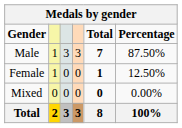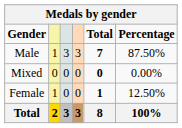 <table class=wikitable style="font-size:85%; float:right;text-align:center">
 <tr bgcolor=EFEFEF>
 <th colspan=6>Medals by gender</th>
 </tr>
 <tr>
 <td><strong>Gender</strong></td>
 <td bgcolor=F7F6A8></td>
 <td bgcolor=DCE5E5></td>
 <td bgcolor=FFDAB9></td>
 <td><strong>Total</strong></td>
 <td><strong>Percentage</strong></td>
 </tr>
 <tr>
 <td>Male</td>
 <td bgcolor=F7F6A8>1</td>
 <td bgcolor=DCE5E5>3</td>
 <td bgcolor=FFDAB9>3</td>
 <td><strong>7</strong></td>
 <td>87.50%</td>
 </tr>
 <tr>
+<td>Mixed</td>
+<td bgcolor=F7F6A8>0</td>
+<td bgcolor=DCE5E5>0</td>
+<td bgcolor=FFDAB9>0</td>
+<td><strong>0</strong></td>
+<td>0.00%</td>
+</tr>
+<tr>
 <td>Female</td>
 <td bgcolor=F7F6A8>1</td>
 <td bgcolor=DCE5E5>0</td>
 <td bgcolor=FFDAB9>0</td>
 <td><strong>1</strong></td>
 <td>12.50%</td>
-</tr>
-<tr>
-<td>Mixed</td>
-<td bgcolor=F7F6A8>0</td>
-<td bgcolor=DCE5E5>0</td>
-<td bgcolor=FFDAB9>0</td>
-<td><strong>0</strong></td>
-<td>0.00%</td>
 </tr>
 <tr>
 <th>Total</th>
 <th style=background:gold>2</th>
 <th style=background:silver>3</th>
 <th style=background:#C96>3</th>
 <th>8</th>
 <th>100%</th>
 </tr>
 </table>
